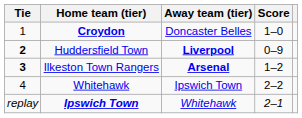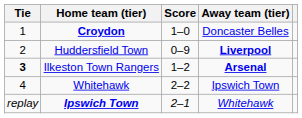 <table class="wikitable" style="text-align:center; font-size:85%">
 <tr>
 <th>Tie</th>
 <th>Home team (tier)</th>
+<th>Score</th>
 <th>Away team (tier)</th>
-<th>Score</th>
 <th></th>
 </tr>
 <tr>
 <td align="center">1</td>
 <td><strong><a href='#'>Croydon</a></strong></td>
+<td align="center">1–0</td>
 <td><a href='#'>Doncaster Belles</a></td>
-<td align="center">1–0</td>
 <td></td>
 </tr>
 <tr>
-<td align="center"><strong>2</strong></td>
+<td align="center">2</td>
 <td><a href='#'>Huddersfield Town</a></td>
+<td align="center">0–9</td>
 <td><strong><a href='#'>Liverpool</a></strong></td>
-<td align="center">0–9</td>
 <td></td>
 </tr>
 <tr>
 <td align="center"><strong>3</strong></td>
 <td><a href='#'>Ilkeston Town Rangers</a></td>
+<td align="center">1–2</td>
 <td><strong><a href='#'>Arsenal</a></strong></td>
-<td align="center">1–2</td>
 <td></td>
 </tr>
 <tr>
 <td align="center">4</td>
 <td><a href='#'>Whitehawk</a></td>
+<td align="center">2–2 </td>
 <td><a href='#'>Ipswich Town</a></td>
-<td align="center">2–2 </td>
 <td></td>
 </tr>
 <tr>
 <td align="center"><em>replay</em></td>
 <td><strong><em><a href='#'>Ipswich Town</a></em></strong></td>
+<td align="center"><em>2–1</em></td>
 <td><em><a href='#'>Whitehawk</a></em></td>
-<td align="center"><em>2–1</em></td>
 <td></td>
 </tr>
 </table>
